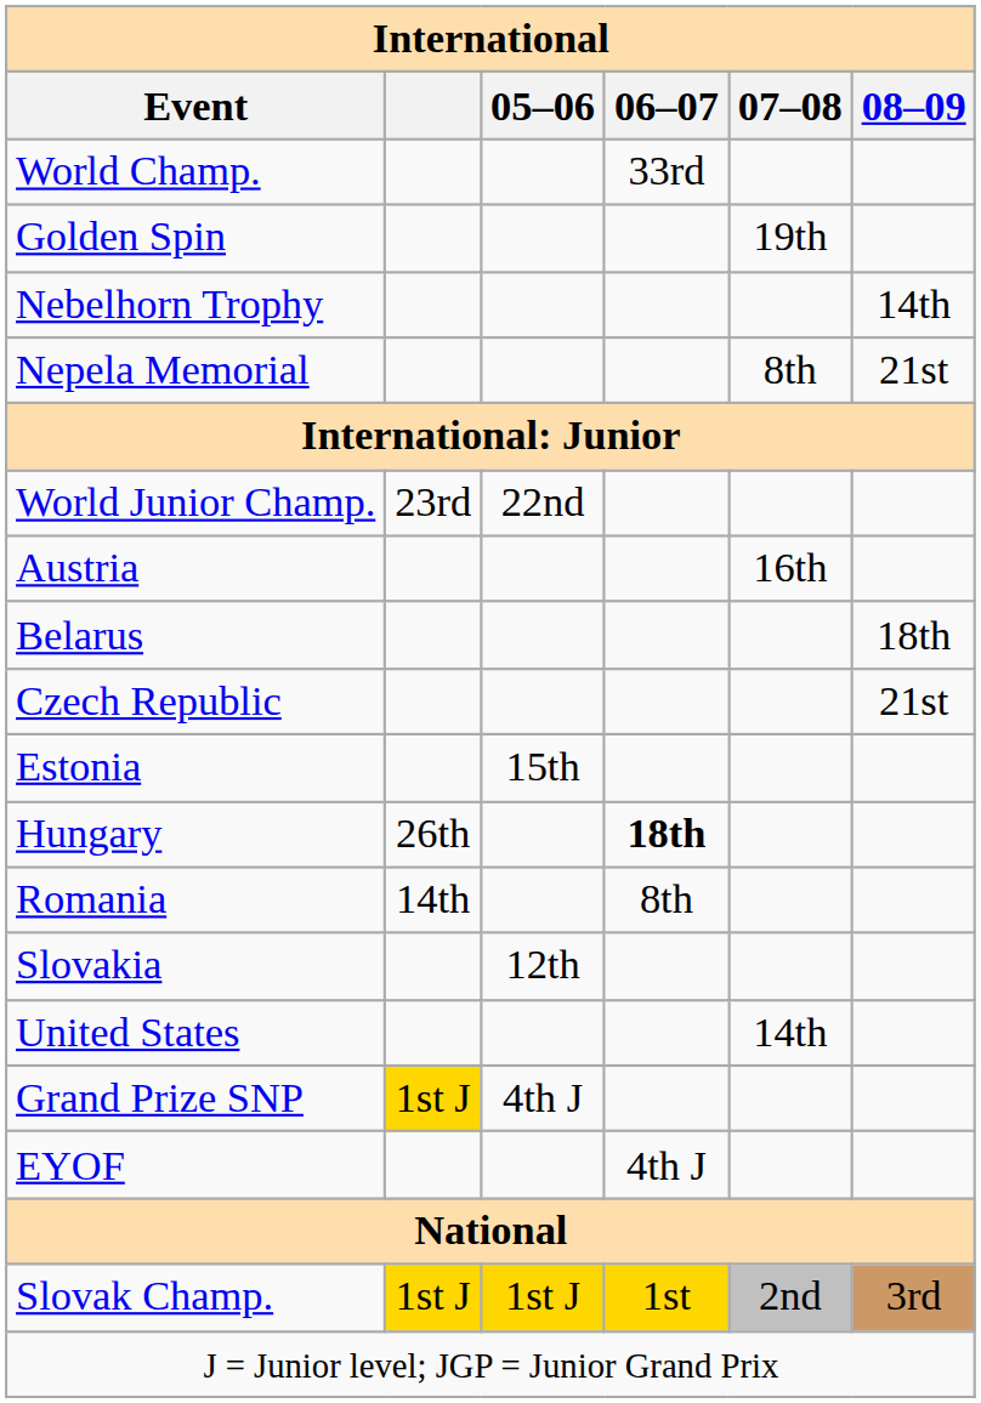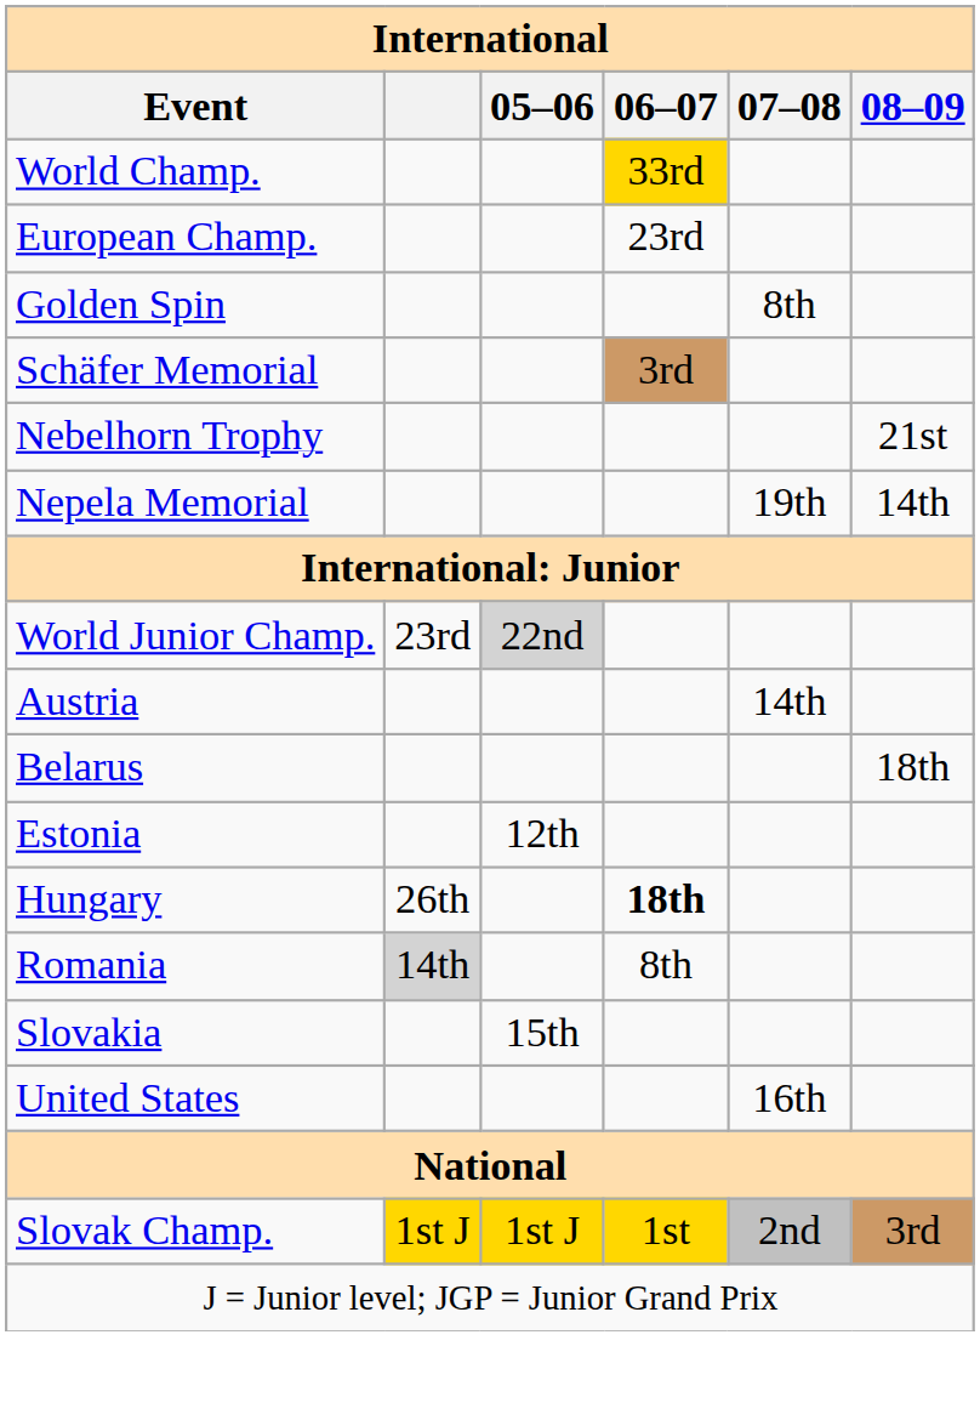 <table class="wikitable" style="text-align:center">
 <tr>
 <th style="background-color: #ffdead; " colspan=6 align=center>International</th>
 </tr>
 <tr>
 <th>Event</th>
 <th></th>
 <th>05–06</th>
 <th>06–07</th>
 <th>07–08</th>
 <th><a href='#'>08–09</a></th>
 </tr>
 <tr>
 <td align=left><a href='#'>World Champ.</a></td>
 <td></td>
 <td></td>
-<td>33rd</td>
+<td style="background: gold;">33rd</td>
+<td></td>
+<td></td>
+</tr>
+<tr>
+<td align=left><a href='#'>European Champ.</a></td>
+<td></td>
+<td></td>
+<td>23rd</td>
 <td></td>
 <td></td>
 </tr>
 <tr>
 <td align=left><a href='#'>Golden Spin</a></td>
 <td></td>
 <td></td>
 <td></td>
-<td>19th</td>
+<td>8th</td>
+<td></td>
+</tr>
+<tr>
+<td align=left><a href='#'>Schäfer Memorial</a></td>
+<td></td>
+<td></td>
+<td bgcolor=cc9966>3rd</td>
+<td></td>
 <td></td>
 </tr>
 <tr>
 <td align=left><a href='#'>Nebelhorn Trophy</a></td>
 <td></td>
 <td></td>
 <td></td>
 <td></td>
-<td>14th</td>
+<td>21st</td>
 </tr>
 <tr>
 <td align=left><a href='#'>Nepela Memorial</a></td>
 <td></td>
 <td></td>
 <td></td>
-<td>8th</td>
-<td>21st</td>
+<td>19th</td>
+<td>14th</td>
 </tr>
 <tr>
 <th style="background-color: #ffdead; " colspan=6 align=center>International: Junior</th>
 </tr>
 <tr>
 <td align=left><a href='#'>World Junior Champ.</a></td>
 <td>23rd</td>
-<td>22nd</td>
+<td style="background: lightgrey;">22nd</td>
 <td></td>
 <td></td>
 <td></td>
 </tr>
 <tr>
 <td align=left> <a href='#'>Austria</a></td>
 <td></td>
 <td></td>
 <td></td>
-<td>16th</td>
+<td>14th</td>
 <td></td>
 </tr>
 <tr>
 <td align=left> <a href='#'>Belarus</a></td>
 <td></td>
 <td></td>
 <td></td>
 <td></td>
 <td>18th</td>
 </tr>
 <tr>
-<td align=left> <a href='#'>Czech Republic</a></td>
-<td></td>
-<td></td>
-<td></td>
-<td></td>
-<td>21st</td>
-</tr>
-<tr>
 <td align=left> <a href='#'>Estonia</a></td>
 <td></td>
-<td>15th</td>
+<td>12th</td>
 <td></td>
 <td></td>
 <td></td>
 </tr>
 <tr>
 <td align=left> <a href='#'>Hungary</a></td>
 <td>26th</td>
 <td></td>
 <td><strong>18th</strong></td>
 <td></td>
 <td></td>
 </tr>
 <tr>
 <td align=left> <a href='#'>Romania</a></td>
-<td>14th</td>
+<td style="background: lightgrey;">14th</td>
 <td></td>
 <td>8th</td>
 <td></td>
 <td></td>
 </tr>
 <tr>
 <td align=left> <a href='#'>Slovakia</a></td>
 <td></td>
-<td>12th</td>
+<td>15th</td>
 <td></td>
 <td></td>
 <td></td>
 </tr>
 <tr>
 <td align=left> <a href='#'>United States</a></td>
 <td></td>
 <td></td>
 <td></td>
-<td>14th</td>
-<td></td>
-</tr>
-<tr>
-<td align=left><a href='#'>Grand Prize SNP</a></td>
-<td bgcolor=gold>1st J</td>
-<td>4th J</td>
-<td></td>
-<td></td>
-<td></td>
-</tr>
-<tr>
-<td align=left><a href='#'>EYOF</a></td>
-<td></td>
-<td></td>
-<td>4th J</td>
-<td></td>
+<td>16th</td>
 <td></td>
 </tr>
 <tr>
 <th style="background-color: #ffdead; " colspan=6 align=center>National</th>
 </tr>
 <tr>
 <td align=left><a href='#'>Slovak Champ.</a></td>
 <td bgcolor=gold>1st J</td>
 <td bgcolor=gold>1st J</td>
 <td bgcolor=gold>1st</td>
 <td bgcolor=silver>2nd</td>
 <td bgcolor=cc9966>3rd</td>
 </tr>
 <tr>
 <td colspan=6 align=center><small> J = Junior level; JGP = Junior Grand Prix </small></td>
 </tr>
 </table>
